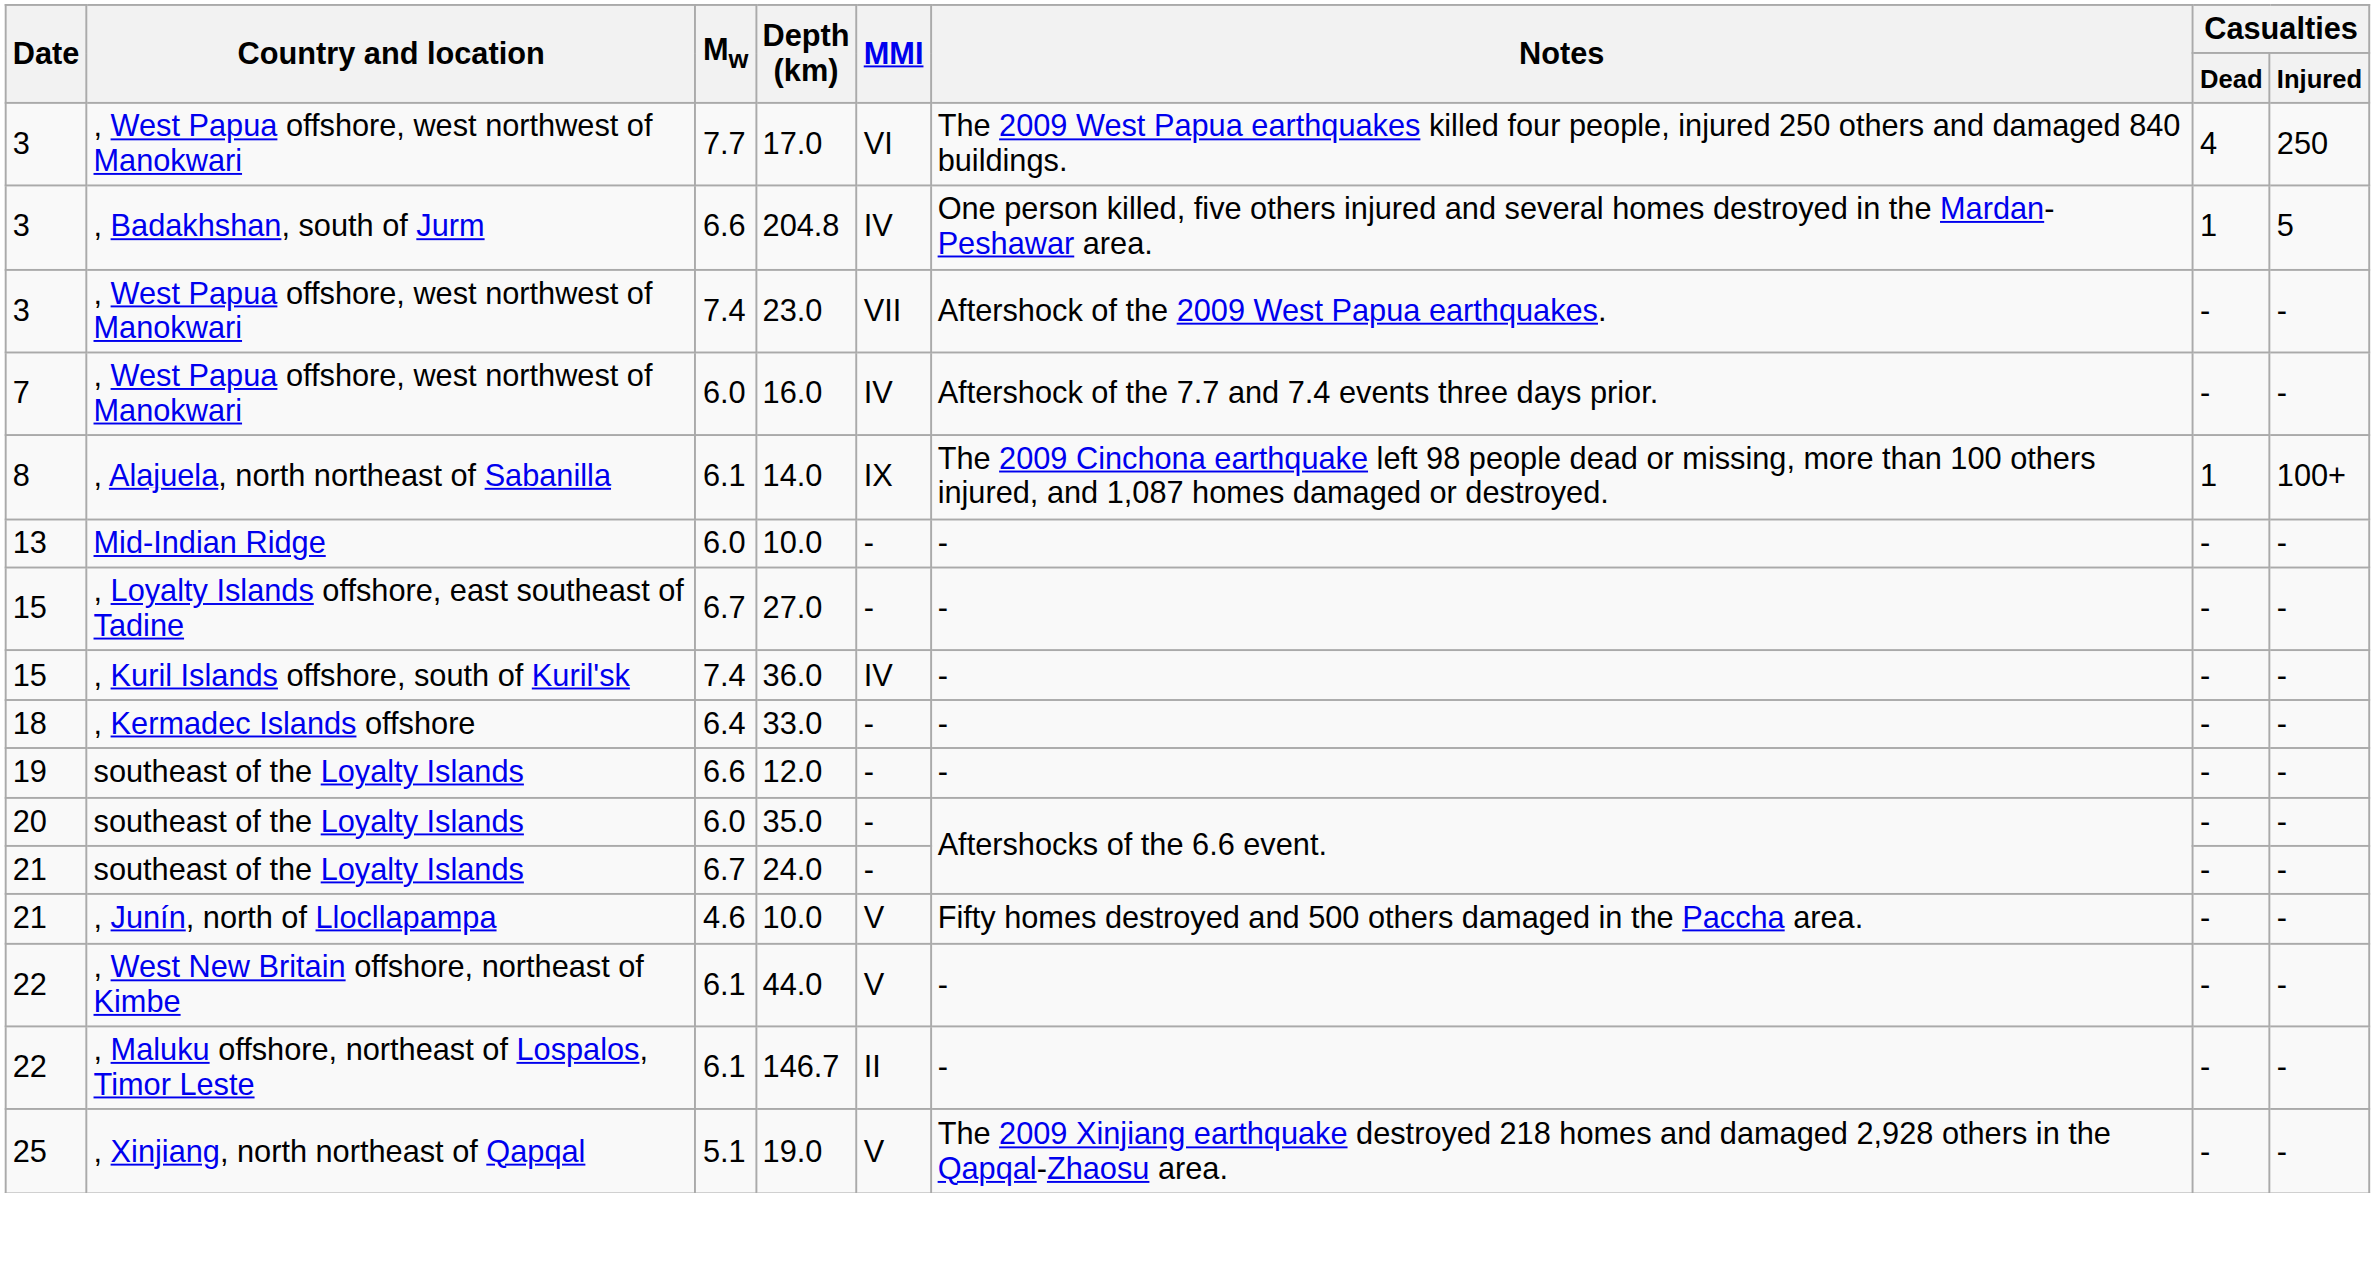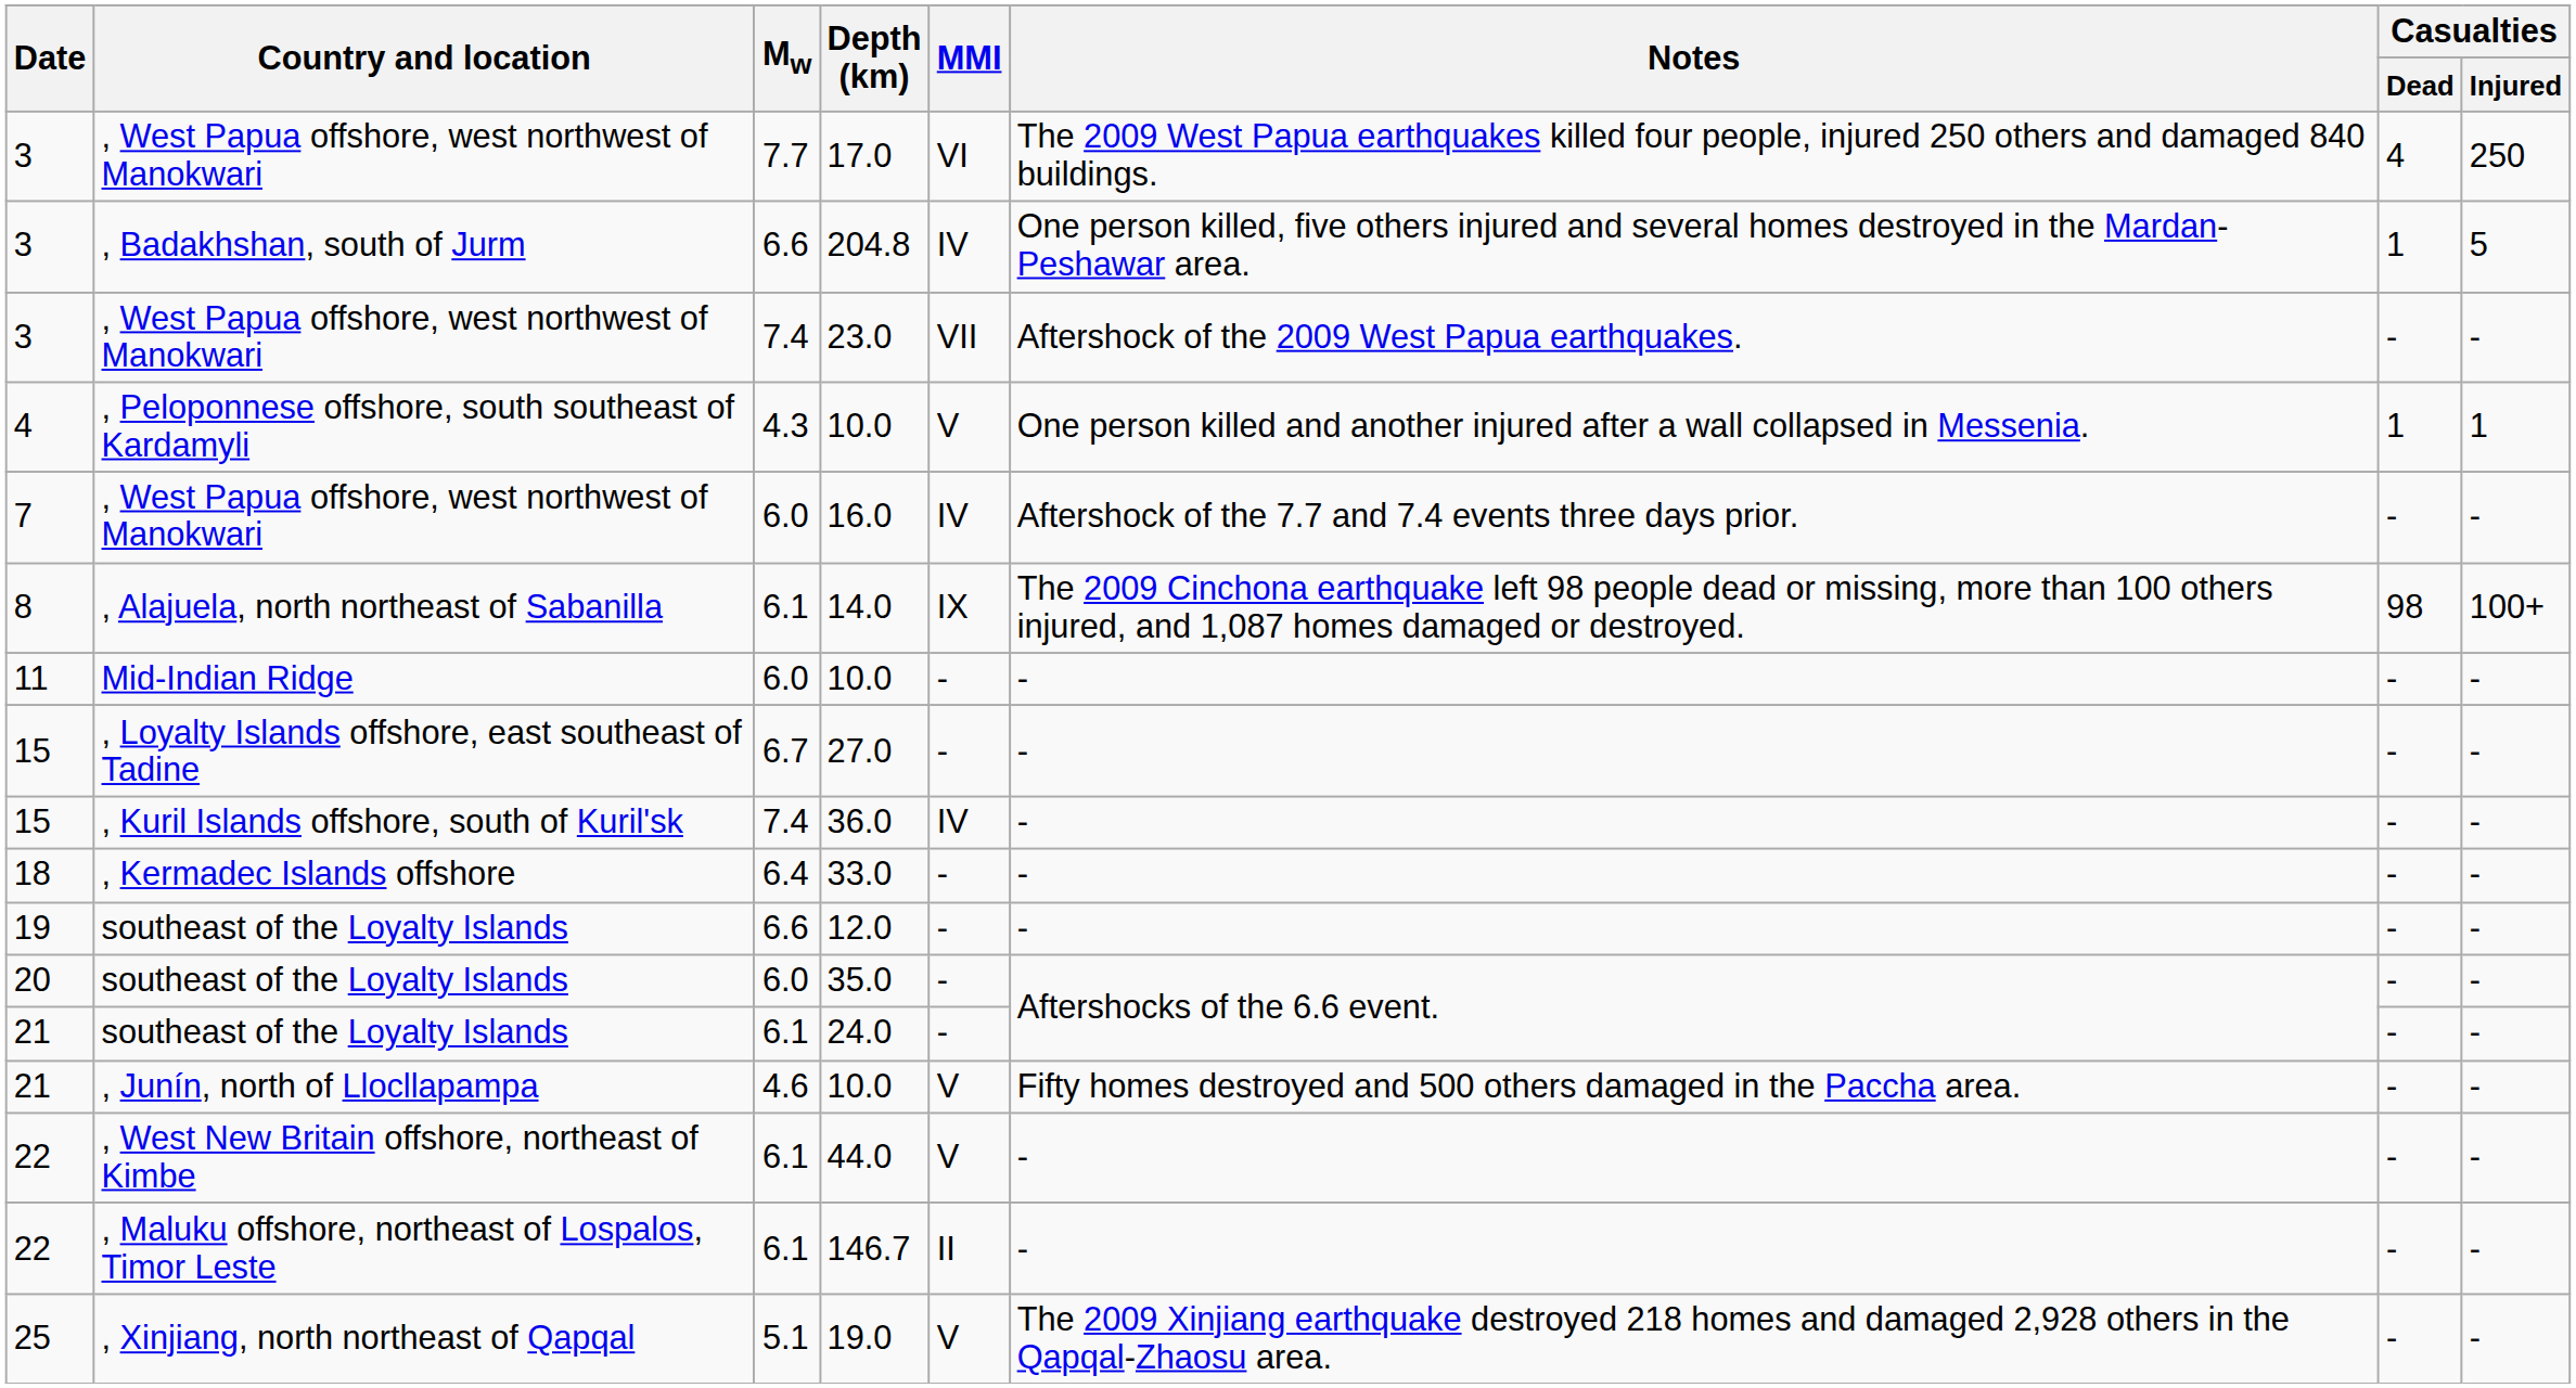 <table class="wikitable sortable" style="border:1px black; margin-left:1em;">
 <tr>
 <th rowspan="2">Date</th>
 <th rowspan="2" style="width: 310px">Country and location</th>
 <th rowspan="2">M<sub>w</sub></th>
 <th rowspan="2">Depth<br>(km)</th>
 <th rowspan="2"><a href='#'>MMI</a></th>
 <th rowspan="2" class="unsortable">Notes</th>
 <th colspan="2">Casualties</th>
 </tr>
 <tr>
 <th><small>Dead</small></th>
 <th><small>Injured</small></th>
 </tr>
 <tr>
 <td>3</td>
 <td>, <a href='#'>West Papua</a> offshore,  west northwest of <a href='#'>Manokwari</a></td>
 <td>7.7</td>
 <td>17.0</td>
 <td>VI</td>
 <td>The <a href='#'>2009 West Papua earthquakes</a> killed four people, injured 250 others and damaged 840 buildings.</td>
 <td>4</td>
 <td>250</td>
 </tr>
 <tr>
 <td>3</td>
 <td>, <a href='#'>Badakhshan</a>,  south of <a href='#'>Jurm</a></td>
 <td>6.6</td>
 <td>204.8</td>
 <td>IV</td>
 <td>One person killed, five others injured and several homes destroyed in the <a href='#'>Mardan</a>-<a href='#'>Peshawar</a> area.</td>
 <td>1</td>
 <td>5</td>
 </tr>
 <tr>
 <td>3</td>
 <td>, <a href='#'>West Papua</a> offshore,  west northwest of <a href='#'>Manokwari</a></td>
 <td>7.4</td>
 <td>23.0</td>
 <td>VII</td>
 <td>Aftershock of the <a href='#'>2009 West Papua earthquakes</a>.</td>
 <td>-</td>
 <td>-</td>
 </tr>
 <tr>
+<td>4</td>
+<td>, <a href='#'>Peloponnese</a> offshore,  south southeast of <a href='#'>Kardamyli</a></td>
+<td>4.3</td>
+<td>10.0</td>
+<td>V</td>
+<td>One person killed and another injured after a wall collapsed in <a href='#'>Messenia</a>.</td>
+<td>1</td>
+<td>1</td>
+</tr>
+<tr>
 <td>7</td>
 <td>, <a href='#'>West Papua</a> offshore,  west northwest of <a href='#'>Manokwari</a></td>
 <td>6.0</td>
 <td>16.0</td>
 <td>IV</td>
 <td>Aftershock of the 7.7 and 7.4 events three days prior.</td>
 <td>-</td>
 <td>-</td>
 </tr>
 <tr>
 <td>8</td>
 <td>, <a href='#'>Alajuela</a>,  north northeast of <a href='#'>Sabanilla</a></td>
 <td>6.1</td>
 <td>14.0</td>
 <td>IX</td>
 <td>The <a href='#'>2009 Cinchona earthquake</a> left 98 people dead or missing, more than 100 others injured, and 1,087 homes damaged or destroyed.</td>
-<td>1</td>
+<td>98</td>
 <td>100+</td>
 </tr>
 <tr>
-<td>13</td>
+<td>11</td>
 <td><a href='#'>Mid-Indian Ridge</a></td>
 <td>6.0</td>
 <td>10.0</td>
 <td>-</td>
 <td>-</td>
 <td>-</td>
 <td>-</td>
 </tr>
 <tr>
 <td>15</td>
 <td>, <a href='#'>Loyalty Islands</a> offshore,  east southeast of <a href='#'>Tadine</a></td>
 <td>6.7</td>
 <td>27.0</td>
 <td>-</td>
 <td>-</td>
 <td>-</td>
 <td>-</td>
 </tr>
 <tr>
 <td>15</td>
 <td>, <a href='#'>Kuril Islands</a> offshore,  south of <a href='#'>Kuril'sk</a></td>
 <td>7.4</td>
 <td>36.0</td>
 <td>IV</td>
 <td>-</td>
 <td>-</td>
 <td>-</td>
 </tr>
 <tr>
 <td>18</td>
 <td>, <a href='#'>Kermadec Islands</a> offshore</td>
 <td>6.4</td>
 <td>33.0</td>
 <td>-</td>
 <td>-</td>
 <td>-</td>
 <td>-</td>
 </tr>
 <tr>
 <td>19</td>
 <td>southeast of the <a href='#'>Loyalty Islands</a></td>
 <td>6.6</td>
 <td>12.0</td>
 <td>-</td>
 <td>-</td>
 <td>-</td>
 <td>-</td>
 </tr>
 <tr>
 <td>20</td>
 <td>southeast of the <a href='#'>Loyalty Islands</a></td>
 <td>6.0</td>
 <td>35.0</td>
 <td>-</td>
 <td rowspan="2">Aftershocks of the 6.6 event.</td>
 <td>-</td>
 <td>-</td>
 </tr>
 <tr>
 <td>21</td>
 <td>southeast of the <a href='#'>Loyalty Islands</a></td>
-<td>6.7</td>
+<td>6.1</td>
 <td>24.0</td>
 <td>-</td>
 <td>-</td>
 <td>-</td>
 </tr>
 <tr>
 <td>21</td>
 <td>, <a href='#'>Junín</a>,  north of <a href='#'>Llocllapampa</a></td>
 <td>4.6</td>
 <td>10.0</td>
 <td>V</td>
 <td>Fifty homes destroyed and 500 others damaged in the <a href='#'>Paccha</a> area.</td>
 <td>-</td>
 <td>-</td>
 </tr>
 <tr>
 <td>22</td>
 <td>, <a href='#'>West New Britain</a> offshore,  northeast of <a href='#'>Kimbe</a></td>
 <td>6.1</td>
 <td>44.0</td>
 <td>V</td>
 <td>-</td>
 <td>-</td>
 <td>-</td>
 </tr>
 <tr>
 <td>22</td>
 <td>, <a href='#'>Maluku</a> offshore,  northeast of <a href='#'>Lospalos</a>, <a href='#'>Timor Leste</a></td>
 <td>6.1</td>
 <td>146.7</td>
 <td>II</td>
 <td>-</td>
 <td>-</td>
 <td>-</td>
 </tr>
 <tr>
 <td>25</td>
 <td>, <a href='#'>Xinjiang</a>,  north northeast of <a href='#'>Qapqal</a></td>
 <td>5.1</td>
 <td>19.0</td>
 <td>V</td>
 <td>The <a href='#'>2009 Xinjiang earthquake</a> destroyed 218 homes and damaged 2,928 others in the <a href='#'>Qapqal</a>-<a href='#'>Zhaosu</a> area.</td>
 <td>-</td>
 <td>-</td>
 </tr>
 <tr>
 </tr>
 </table>
